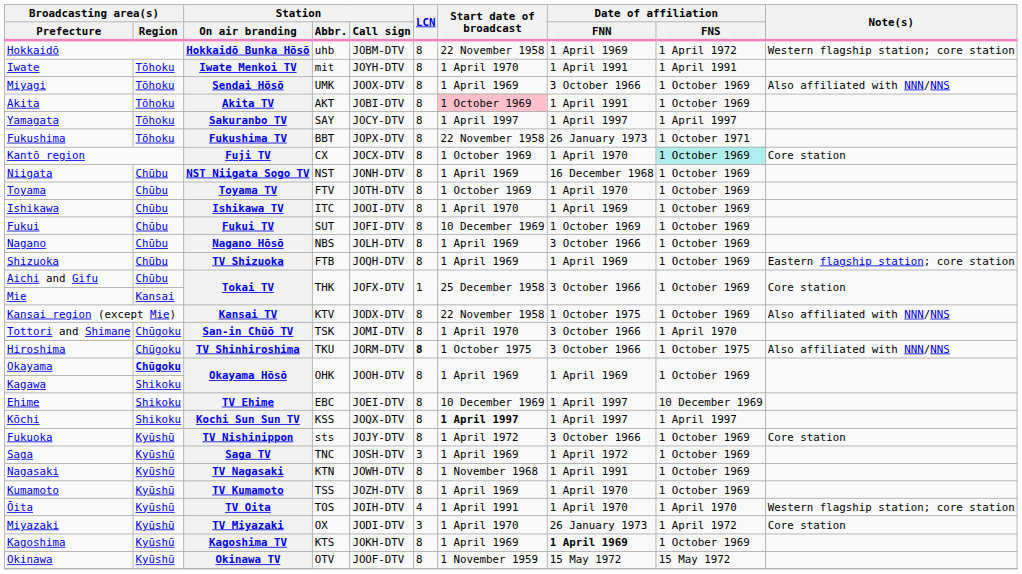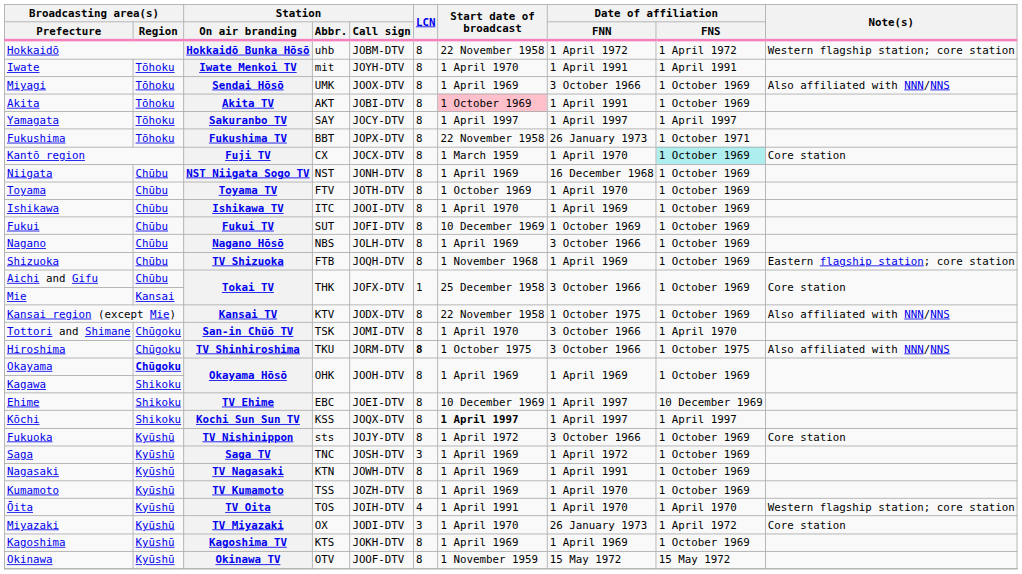 <table class="wikitable sortable">
 <tr>
 <th colspan="2">Broadcasting area(s)</th>
 <th colspan="3">Station</th>
 <th rowspan="2" style="border-bottom:3px solid #F77FBE;"><a href='#'>LCN</a></th>
 <th rowspan="2" style="border-bottom:3px solid #F77FBE;">Start date of<br>broadcast</th>
 <th colspan="2">Date of affiliation</th>
 <th rowspan="2" style="border-bottom:3px solid #F77FBE;">Note(s)</th>
 </tr>
 <tr>
 <th style="border-bottom:3px solid #F77FBE;">Prefecture</th>
 <th style="border-bottom:3px solid #F77FBE;">Region</th>
 <th style="border-bottom:3px solid #F77FBE;">On air branding</th>
 <th style="border-bottom:3px solid #F77FBE;">Abbr.</th>
 <th style="border-bottom:3px solid #F77FBE;">Call sign</th>
 <th style="border-bottom:3px solid #F77FBE;">FNN</th>
 <th style="border-bottom:3px solid #F77FBE;">FNS</th>
 </tr>
 <tr>
 <td colspan="2"><a href='#'>Hokkaidō</a></td>
 <th><a href='#'>Hokkaidō Bunka Hōsō</a></th>
 <td>uhb</td>
 <td>JOBM-DTV</td>
 <td>8</td>
 <td>22 November 1958</td>
-<td>1 April 1969</td>
+<td>1 April 1972</td>
 <td>1 April 1972</td>
 <td>Western flagship station; core station</td>
 </tr>
 <tr>
 <td><a href='#'>Iwate</a></td>
 <td><a href='#'>Tōhoku</a></td>
 <th><a href='#'>Iwate Menkoi TV</a></th>
 <td>mit</td>
 <td>JOYH-DTV</td>
 <td>8</td>
 <td>1 April 1970</td>
 <td>1 April 1991</td>
 <td>1 April 1991</td>
 <td></td>
 </tr>
 <tr>
 <td><a href='#'>Miyagi</a></td>
 <td><a href='#'>Tōhoku</a></td>
 <th><a href='#'>Sendai Hōsō</a></th>
 <td>UMK</td>
 <td>JOOX-DTV</td>
 <td>8</td>
 <td>1 April 1969</td>
 <td>3 October 1966</td>
 <td>1 October 1969</td>
 <td>Also affiliated with <a href='#'>NNN</a>/<a href='#'>NNS</a></td>
 </tr>
 <tr>
 <td><a href='#'>Akita</a></td>
 <td><a href='#'>Tōhoku</a></td>
 <th><a href='#'>Akita TV</a></th>
 <td>AKT</td>
 <td>JOBI-DTV</td>
 <td>8</td>
 <td style="background: pink;">1 October 1969</td>
 <td>1 April 1991</td>
 <td>1 October 1969</td>
 <td></td>
 </tr>
 <tr>
 <td><a href='#'>Yamagata</a></td>
 <td><a href='#'>Tōhoku</a></td>
 <th><a href='#'>Sakuranbo TV</a></th>
 <td>SAY</td>
 <td>JOCY-DTV</td>
 <td>8</td>
 <td>1 April 1997</td>
 <td>1 April 1997</td>
 <td>1 April 1997</td>
 <td></td>
 </tr>
 <tr>
 <td><a href='#'>Fukushima</a></td>
 <td><a href='#'>Tōhoku</a></td>
 <th><a href='#'>Fukushima TV</a></th>
 <td>BBT</td>
 <td>JOPX-DTV</td>
 <td>8</td>
 <td>22 November 1958</td>
 <td>26 January 1973</td>
 <td>1 October 1971</td>
 <td></td>
 </tr>
 <tr>
 <td colspan="2"><a href='#'>Kantō region</a></td>
 <th><a href='#'>Fuji TV</a></th>
 <td>CX</td>
 <td>JOCX-DTV</td>
 <td>8</td>
-<td>1 October 1969</td>
+<td>1 March 1959</td>
 <td>1 April 1970</td>
 <td style="background: paleturquoise;">1 October 1969</td>
 <td>Core station</td>
 </tr>
 <tr>
 <td><a href='#'>Niigata</a></td>
 <td><a href='#'>Chūbu</a></td>
 <th><a href='#'>NST Niigata Sogo TV</a></th>
 <td>NST</td>
 <td>JONH-DTV</td>
 <td>8</td>
 <td>1 April 1969</td>
 <td>16 December 1968</td>
 <td>1 October 1969</td>
 <td></td>
 </tr>
 <tr>
 <td><a href='#'>Toyama</a></td>
 <td><a href='#'>Chūbu</a></td>
 <th><a href='#'>Toyama TV</a></th>
 <td>FTV</td>
 <td>JOTH-DTV</td>
 <td>8</td>
 <td>1 October 1969</td>
 <td>1 April 1970</td>
 <td>1 October 1969</td>
 <td></td>
 </tr>
 <tr>
 <td><a href='#'>Ishikawa</a></td>
 <td><a href='#'>Chūbu</a></td>
 <th><a href='#'>Ishikawa TV</a></th>
 <td>ITC</td>
 <td>JOOI-DTV</td>
 <td>8</td>
 <td>1 April 1970</td>
 <td>1 April 1969</td>
 <td>1 October 1969</td>
 <td></td>
 </tr>
 <tr>
 <td><a href='#'>Fukui</a></td>
 <td><a href='#'>Chūbu</a></td>
 <th><a href='#'>Fukui TV</a></th>
 <td>SUT</td>
 <td>JOFI-DTV</td>
 <td>8</td>
 <td>10 December 1969</td>
 <td>1 October 1969</td>
 <td>1 October 1969</td>
 <td></td>
 </tr>
 <tr>
 <td><a href='#'>Nagano</a></td>
 <td><a href='#'>Chūbu</a></td>
 <th><a href='#'>Nagano Hōsō</a></th>
 <td>NBS</td>
 <td>JOLH-DTV</td>
 <td>8</td>
 <td>1 April 1969</td>
 <td>3 October 1966</td>
 <td>1 October 1969</td>
 <td></td>
 </tr>
 <tr>
 <td><a href='#'>Shizuoka</a></td>
 <td><a href='#'>Chūbu</a></td>
 <th><a href='#'>TV Shizuoka</a></th>
 <td>FTB</td>
 <td>JOQH-DTV</td>
 <td>8</td>
-<td>1 April 1969</td>
+<td>1 November 1968</td>
 <td>1 April 1969</td>
 <td>1 October 1969</td>
 <td>Eastern <a href='#'>flagship station</a>; core station</td>
 </tr>
 <tr>
 <td><a href='#'>Aichi</a> and <a href='#'>Gifu</a></td>
 <td><a href='#'>Chūbu</a></td>
 <th rowspan="2"><a href='#'>Tokai TV</a></th>
 <td rowspan="2">THK</td>
 <td rowspan="2">JOFX-DTV</td>
 <td rowspan="2">1</td>
 <td rowspan="2">25 December 1958</td>
 <td rowspan="2">3 October 1966</td>
 <td rowspan="2">1 October 1969</td>
 <td rowspan="2">Core station</td>
 </tr>
 <tr>
 <td><a href='#'>Mie</a></td>
 <td><a href='#'>Kansai</a></td>
 </tr>
 <tr>
 <td colspan="2"><a href='#'>Kansai region</a> (except <a href='#'>Mie</a>)</td>
 <th><a href='#'>Kansai TV</a></th>
 <td>KTV</td>
 <td>JODX-DTV</td>
 <td>8</td>
 <td>22 November 1958</td>
 <td>1 October 1975</td>
 <td>1 October 1969</td>
 <td>Also affiliated with <a href='#'>NNN</a>/<a href='#'>NNS</a></td>
 </tr>
 <tr>
 <td><a href='#'>Tottori</a> and <a href='#'>Shimane</a></td>
 <td><a href='#'>Chūgoku</a></td>
 <th><a href='#'>San-in Chūō TV</a></th>
 <td>TSK</td>
 <td>JOMI-DTV</td>
 <td>8</td>
 <td>1 April 1970</td>
 <td>3 October 1966</td>
 <td>1 April 1970</td>
 <td></td>
 </tr>
 <tr>
 <td><a href='#'>Hiroshima</a></td>
 <td><a href='#'>Chūgoku</a></td>
 <th><a href='#'>TV Shinhiroshima</a></th>
 <td>TKU</td>
 <td>JORM-DTV</td>
 <td><strong>8</strong></td>
 <td>1 October 1975</td>
 <td>3 October 1966</td>
 <td>1 October 1975</td>
 <td>Also affiliated with <a href='#'>NNN</a>/<a href='#'>NNS</a></td>
 </tr>
 <tr>
 <td><a href='#'>Okayama</a></td>
 <td><strong><a href='#'>Chūgoku</a></strong></td>
 <th rowspan="2"><a href='#'>Okayama Hōsō</a></th>
 <td rowspan="2">OHK</td>
 <td rowspan="2">JOOH-DTV</td>
 <td rowspan="2">8</td>
 <td rowspan="2">1 April 1969</td>
 <td rowspan="2">1 April 1969</td>
 <td rowspan="2">1 October 1969</td>
 <td rowspan="2"></td>
 </tr>
 <tr>
 <td><a href='#'>Kagawa</a></td>
 <td><a href='#'>Shikoku</a></td>
 </tr>
 <tr>
 <td><a href='#'>Ehime</a></td>
 <td><a href='#'>Shikoku</a></td>
 <th><a href='#'>TV Ehime</a></th>
 <td>EBC</td>
 <td>JOEI-DTV</td>
 <td>8</td>
 <td>10 December 1969</td>
 <td>1 April 1997</td>
 <td>10 December 1969</td>
 <td></td>
 </tr>
 <tr>
 <td><a href='#'>Kōchi</a></td>
 <td><a href='#'>Shikoku</a></td>
 <th><a href='#'>Kochi Sun Sun TV</a></th>
 <td>KSS</td>
 <td>JOQX-DTV</td>
 <td>8</td>
 <td><strong>1 April 1997</strong></td>
 <td>1 April 1997</td>
 <td>1 April 1997</td>
 <td></td>
 </tr>
 <tr>
 <td><a href='#'>Fukuoka</a></td>
 <td><a href='#'>Kyūshū</a></td>
 <th><a href='#'>TV Nishinippon</a></th>
 <td>sts</td>
 <td>JOJY-DTV</td>
 <td>8</td>
 <td>1 April 1972</td>
 <td>3 October 1966</td>
 <td>1 October 1969</td>
 <td>Core station</td>
 </tr>
 <tr>
 <td><a href='#'>Saga</a></td>
 <td><a href='#'>Kyūshū</a></td>
 <th><a href='#'>Saga TV</a></th>
 <td>TNC</td>
 <td>JOSH-DTV</td>
 <td>3</td>
 <td>1 April 1969</td>
 <td>1 April 1972</td>
 <td>1 October 1969</td>
 <td></td>
 </tr>
 <tr>
 <td><a href='#'>Nagasaki</a></td>
 <td><a href='#'>Kyūshū</a></td>
 <th><a href='#'>TV Nagasaki</a></th>
 <td>KTN</td>
 <td>JOWH-DTV</td>
 <td>8</td>
-<td>1 November 1968</td>
+<td>1 April 1969</td>
 <td>1 April 1991</td>
 <td>1 October 1969</td>
 <td></td>
 </tr>
 <tr>
 <td><a href='#'>Kumamoto</a></td>
 <td><a href='#'>Kyūshū</a></td>
 <th><a href='#'>TV Kumamoto</a></th>
 <td>TSS</td>
 <td>JOZH-DTV</td>
 <td>8</td>
 <td>1 April 1969</td>
 <td>1 April 1970</td>
 <td>1 October 1969</td>
 <td></td>
 </tr>
 <tr>
 <td><a href='#'>Ōita</a></td>
 <td><a href='#'>Kyūshū</a></td>
 <th><a href='#'>TV Oita</a></th>
 <td>TOS</td>
 <td>JOIH-DTV</td>
 <td>4</td>
 <td>1 April 1991</td>
 <td>1 April 1970</td>
 <td>1 April 1970</td>
 <td>Western flagship station; core station</td>
 </tr>
 <tr>
 <td><a href='#'>Miyazaki</a></td>
 <td><a href='#'>Kyūshū</a></td>
 <th><a href='#'>TV Miyazaki</a></th>
 <td>OX</td>
 <td>JODI-DTV</td>
 <td>3</td>
 <td>1 April 1970</td>
 <td>26 January 1973</td>
 <td>1 April 1972</td>
 <td>Core station</td>
 </tr>
 <tr>
 <td><a href='#'>Kagoshima</a></td>
 <td><a href='#'>Kyūshū</a></td>
 <th><a href='#'>Kagoshima TV</a></th>
 <td>KTS</td>
 <td>JOKH-DTV</td>
 <td>8</td>
 <td>1 April 1969</td>
-<td><strong>1 April 1969</strong></td>
+<td>1 April 1969</td>
 <td>1 October 1969</td>
 <td></td>
 </tr>
 <tr>
 <td><a href='#'>Okinawa</a></td>
 <td><a href='#'>Kyūshū</a></td>
 <th><a href='#'>Okinawa TV</a></th>
 <td>OTV</td>
 <td>JOOF-DTV</td>
 <td>8</td>
 <td>1 November 1959</td>
 <td>15 May 1972</td>
 <td>15 May 1972</td>
 <td></td>
 </tr>
 <tr class=sortbottom>
 </tr>
 </table>
